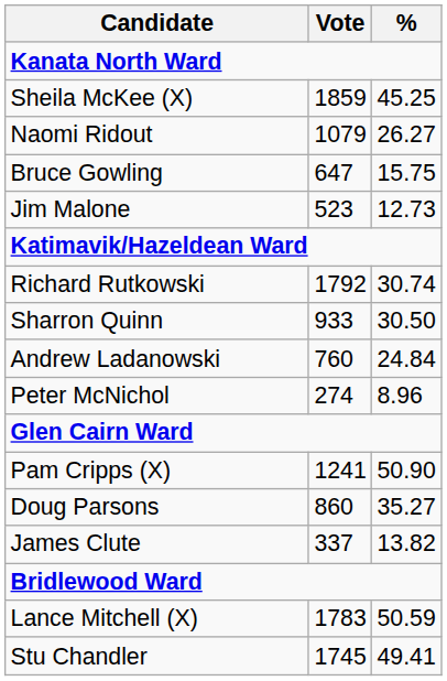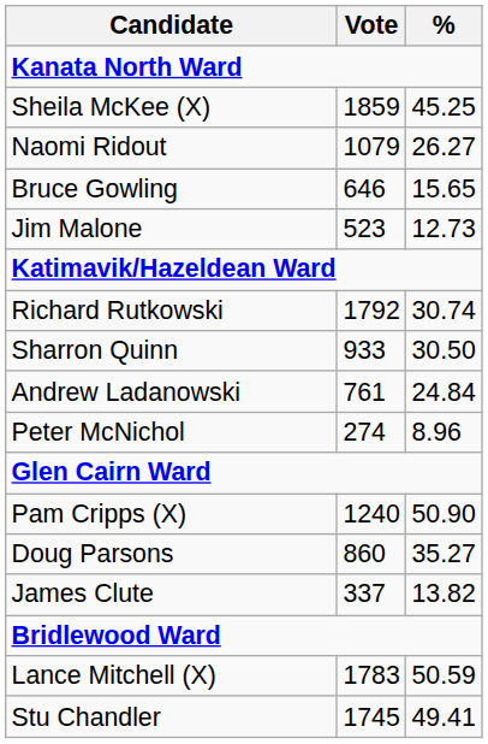 <table class="wikitable">
 <tr>
 <th bgcolor="#DDDDFF" width="200px">Candidate</th>
 <th bgcolor="#DDDDFF">Vote</th>
 <th bgcolor="#DDDDFF">%</th>
 </tr>
 <tr>
 <td colspan="4"><strong><a href='#'>Kanata North Ward</a></strong></td>
 </tr>
 <tr>
 <td>Sheila McKee (X)</td>
 <td>1859</td>
 <td>45.25</td>
 </tr>
 <tr>
 <td>Naomi Ridout</td>
 <td>1079</td>
 <td>26.27</td>
 </tr>
 <tr>
 <td>Bruce Gowling</td>
-<td>647</td>
-<td>15.75</td>
+<td>646</td>
+<td>15.65</td>
 </tr>
 <tr>
 <td>Jim Malone</td>
 <td>523</td>
 <td>12.73</td>
 </tr>
 <tr>
 <td colspan="4"><strong><a href='#'>Katimavik/Hazeldean Ward</a></strong></td>
 </tr>
 <tr>
 <td>Richard Rutkowski</td>
 <td>1792</td>
 <td>30.74</td>
 </tr>
 <tr>
 <td>Sharron Quinn</td>
 <td>933</td>
 <td>30.50</td>
 </tr>
 <tr>
 <td>Andrew Ladanowski</td>
-<td>760</td>
+<td>761</td>
 <td>24.84</td>
 </tr>
 <tr>
 <td>Peter McNichol</td>
 <td>274</td>
 <td>8.96</td>
 </tr>
 <tr>
 <td colspan="4"><strong><a href='#'>Glen Cairn Ward</a></strong></td>
 </tr>
 <tr>
 <td>Pam Cripps (X)</td>
-<td>1241</td>
+<td>1240</td>
 <td>50.90</td>
 </tr>
 <tr>
 <td>Doug Parsons</td>
 <td>860</td>
 <td>35.27</td>
 </tr>
 <tr>
 <td>James Clute</td>
 <td>337</td>
 <td>13.82</td>
 </tr>
 <tr>
 <td colspan="4"><strong><a href='#'>Bridlewood Ward</a></strong></td>
 </tr>
 <tr>
 <td>Lance Mitchell (X)</td>
 <td>1783</td>
 <td>50.59</td>
 </tr>
 <tr>
 <td>Stu Chandler</td>
 <td>1745</td>
 <td>49.41</td>
 </tr>
 </table>
